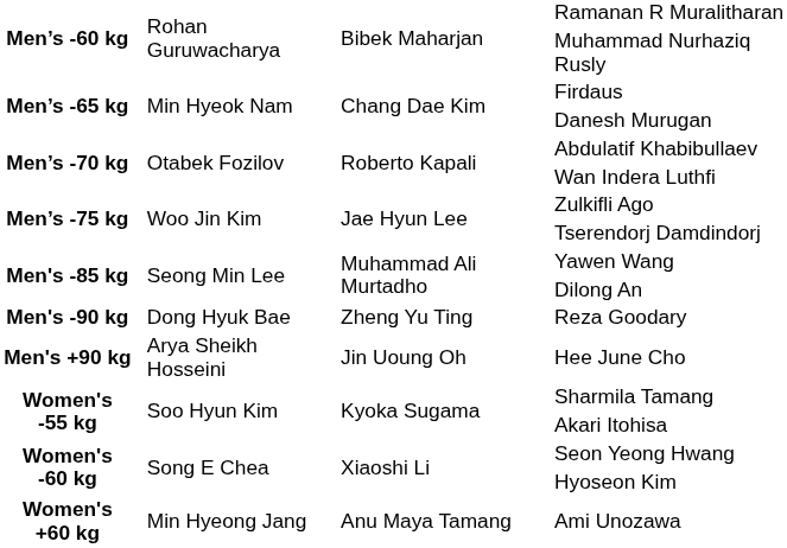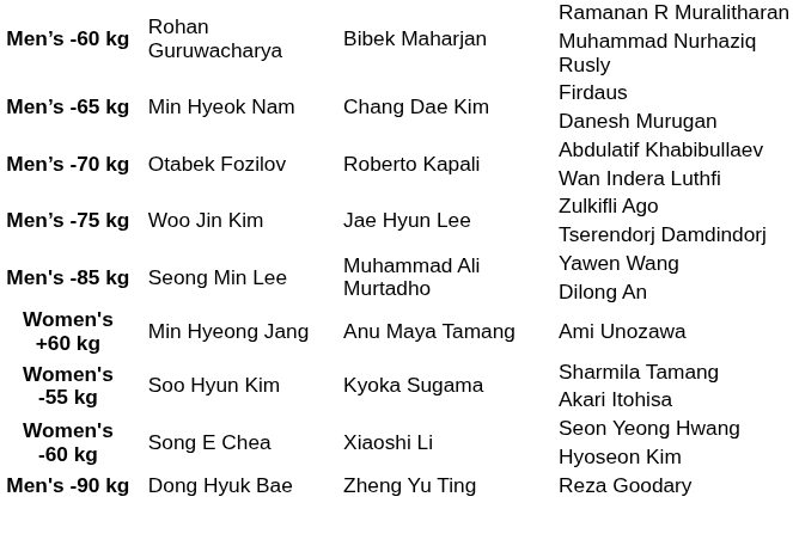 <table>
 <tr>
 <th scope=row rowspan=2>Men’s -60 kg</th>
 <td rowspan=2> Rohan Guruwacharya</td>
 <td rowspan=2> Bibek Maharjan</td>
 <td> Ramanan R Muralitharan</td>
 </tr>
 <tr>
 <td> Muhammad Nurhaziq Rusly</td>
 </tr>
 <tr>
 <th scope=row rowspan=2>Men’s -65 kg</th>
 <td rowspan=2> Min Hyeok Nam</td>
 <td rowspan=2> Chang Dae Kim</td>
 <td> Firdaus</td>
 </tr>
 <tr>
 <td> Danesh Murugan</td>
 </tr>
 <tr>
 <th scope=row rowspan=2>Men’s -70 kg</th>
 <td rowspan=2> Otabek Fozilov</td>
 <td rowspan=2> Roberto Kapali</td>
 <td> Abdulatif Khabibullaev</td>
 </tr>
 <tr>
 <td> Wan Indera Luthfi</td>
 </tr>
 <tr>
 <th scope=row rowspan=2>Men’s -75 kg</th>
 <td rowspan=2> Woo Jin Kim</td>
 <td rowspan=2> Jae Hyun Lee</td>
 <td> Zulkifli Ago</td>
 </tr>
 <tr>
 <td> Tserendorj Damdindorj</td>
 </tr>
 <tr>
 <th scope=row rowspan=2>Men's -85 kg</th>
 <td rowspan=2> Seong Min Lee</td>
 <td rowspan=2> Muhammad Ali Murtadho</td>
 <td> Yawen Wang</td>
 </tr>
 <tr>
 <td> Dilong An</td>
 </tr>
 <tr>
-<th scope=row rowspan=1>Men's -90 kg</th>
-<td rowspan=1> Dong Hyuk Bae</td>
-<td rowspan=1> Zheng Yu Ting</td>
-<td rowspan=1> Reza Goodary</td>
-</tr>
-<tr>
-<th scope=row rowspan=1>Men's +90 kg</th>
-<td rowspan=1> Arya Sheikh Hosseini</td>
-<td rowspan=1> Jin Uoung Oh</td>
-<td rowspan=1> Hee June Cho</td>
+<th scope=row rowspan=1>Women's +60 kg</th>
+<td rowspan=1> Min Hyeong Jang</td>
+<td rowspan=1> Anu Maya Tamang</td>
+<td rowspan=1> Ami Unozawa</td>
 </tr>
 <tr>
 <th scope=row rowspan=2>Women's -55 kg</th>
 <td rowspan=2> Soo Hyun Kim</td>
 <td rowspan=2> Kyoka Sugama</td>
 <td> Sharmila Tamang</td>
 </tr>
 <tr>
 <td> Akari Itohisa</td>
 </tr>
 <tr>
 <th scope=row rowspan=2>Women's -60 kg</th>
 <td rowspan=2> Song E Chea</td>
 <td rowspan=2> Xiaoshi Li</td>
 <td> Seon Yeong Hwang</td>
 </tr>
 <tr>
 <td> Hyoseon Kim</td>
 </tr>
 <tr>
-<th scope=row rowspan=1>Women's +60 kg</th>
-<td rowspan=1> Min Hyeong Jang</td>
-<td rowspan=1> Anu Maya Tamang</td>
-<td rowspan=1> Ami Unozawa</td>
+<th scope=row rowspan=1>Men's -90 kg</th>
+<td rowspan=1> Dong Hyuk Bae</td>
+<td rowspan=1> Zheng Yu Ting</td>
+<td rowspan=1> Reza Goodary</td>
 </tr>
 <tr>
 </tr>
 </table>
